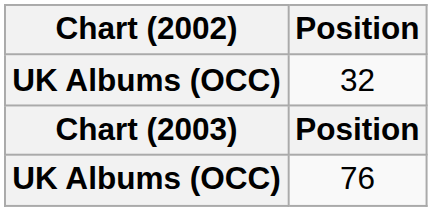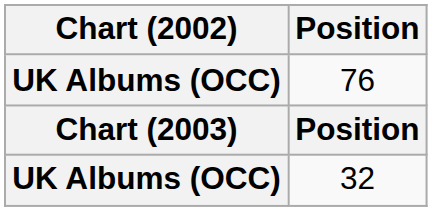 <table class="wikitable plainrowheaders" style="text-align:center">
 <tr>
 <th>Chart (2002)</th>
 <th>Position</th>
 </tr>
 <tr>
 <th scope="row">UK Albums (OCC)</th>
-<td>32</td>
+<td>76</td>
 </tr>
 <tr>
 <th>Chart (2003)</th>
 <th>Position</th>
 </tr>
 <tr>
 <th scope="row">UK Albums (OCC)</th>
-<td>76</td>
+<td>32</td>
 </tr>
 </table>
